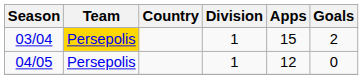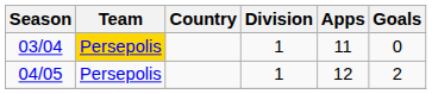 <table class="wikitable" style="text-align: center;">
 <tr>
 <th>Season</th>
 <th>Team</th>
 <th>Country</th>
 <th>Division</th>
 <th>Apps</th>
 <th>Goals</th>
 </tr>
 <tr>
 <td><a href='#'>03/04</a></td>
 <td align="left" style="background: gold;"><a href='#'>Persepolis</a></td>
 <td align="left"></td>
 <td>1</td>
-<td>15</td>
-<td>2</td>
+<td>11</td>
+<td>0</td>
 </tr>
 <tr>
 <td><a href='#'>04/05</a></td>
 <td align="left"><a href='#'>Persepolis</a></td>
 <td align="left"></td>
 <td>1</td>
 <td>12</td>
-<td>0</td>
+<td>2</td>
 </tr>
 <tr>
 </tr>
 </table>
